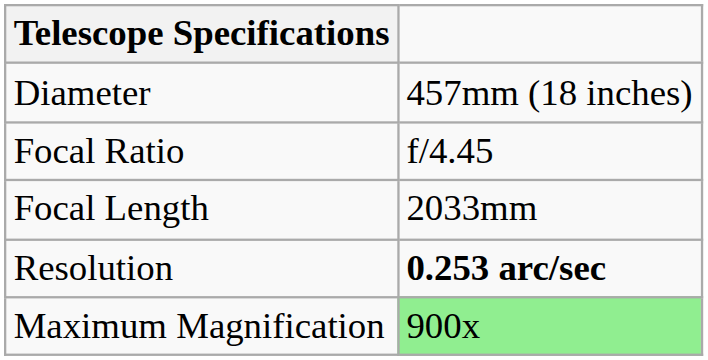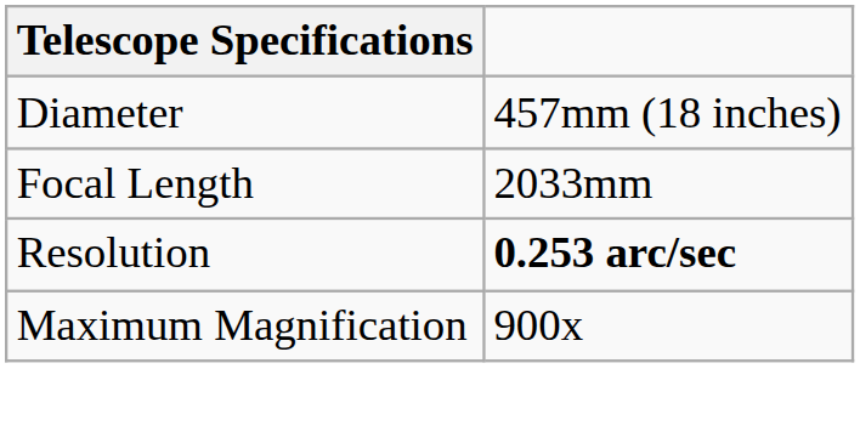 <table class="wikitable">
 <tr>
 <th>Telescope Specifications</th>
 </tr>
 <tr>
 <td>Diameter</td>
 <td>457mm (18 inches)</td>
-</tr>
-<tr>
-<td>Focal Ratio</td>
-<td>f/4.45</td>
 </tr>
 <tr>
 <td>Focal Length</td>
 <td>2033mm</td>
 </tr>
 <tr>
 <td>Resolution</td>
 <td><strong>0.253 arc/sec</strong></td>
 </tr>
 <tr>
 <td>Maximum Magnification</td>
-<td style="background: lightgreen;">900x</td>
+<td>900x</td>
 </tr>
 </table>
